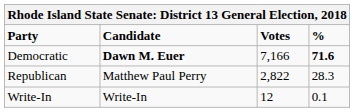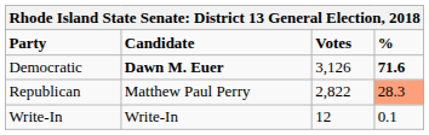 <table class="wikitable">
 <tr>
 <th colspan="4">Rhode Island State Senate: District 13 General Election, 2018</th>
 </tr>
 <tr>
 <td><strong>Party</strong></td>
 <td><strong>Candidate</strong></td>
 <td><strong>Votes</strong></td>
 <td><strong>%</strong></td>
 </tr>
 <tr>
 <td>Democratic</td>
 <td><strong>Dawn M. Euer</strong></td>
-<td>7,166</td>
+<td>3,126</td>
 <td><strong>71.6</strong></td>
 </tr>
 <tr>
 <td>Republican</td>
 <td>Matthew Paul Perry</td>
 <td>2,822</td>
-<td>28.3</td>
+<td style="background: lightsalmon;">28.3</td>
 </tr>
 <tr>
 <td>Write-In</td>
 <td>Write-In</td>
 <td>12</td>
 <td>0.1</td>
 </tr>
 </table>
